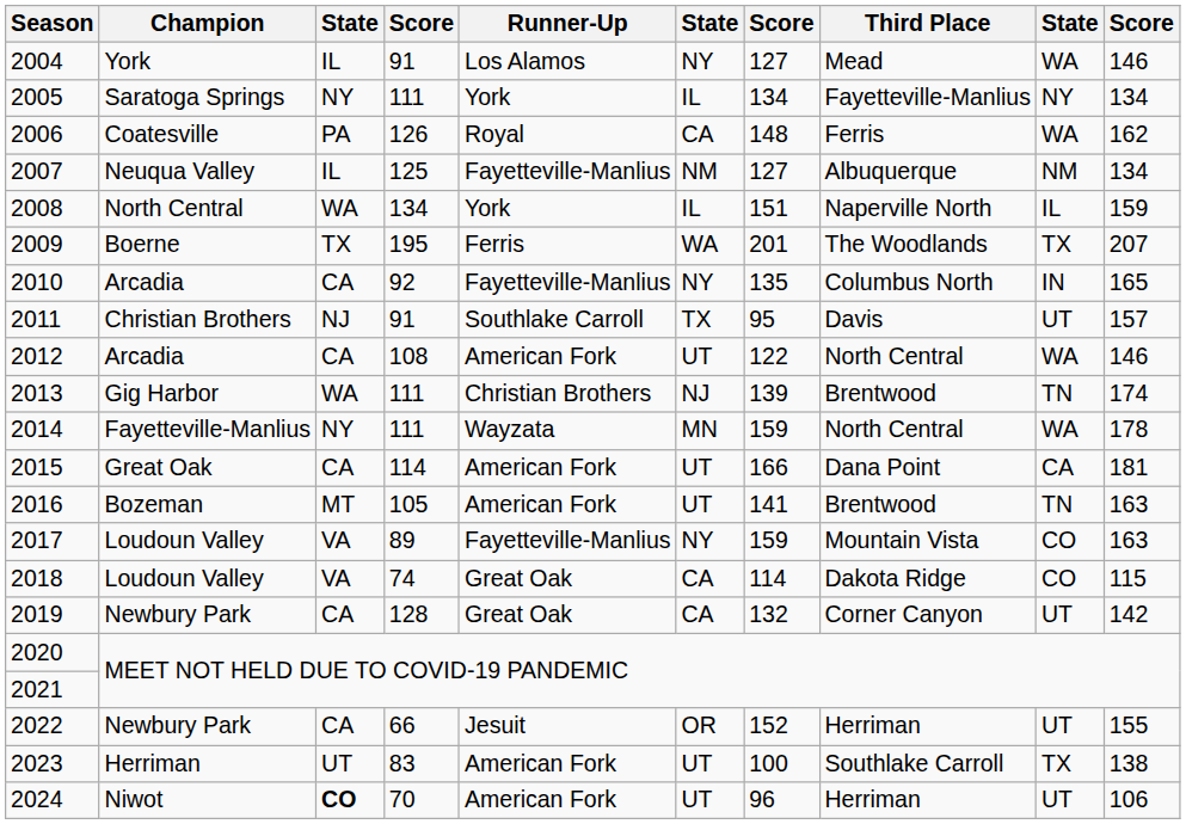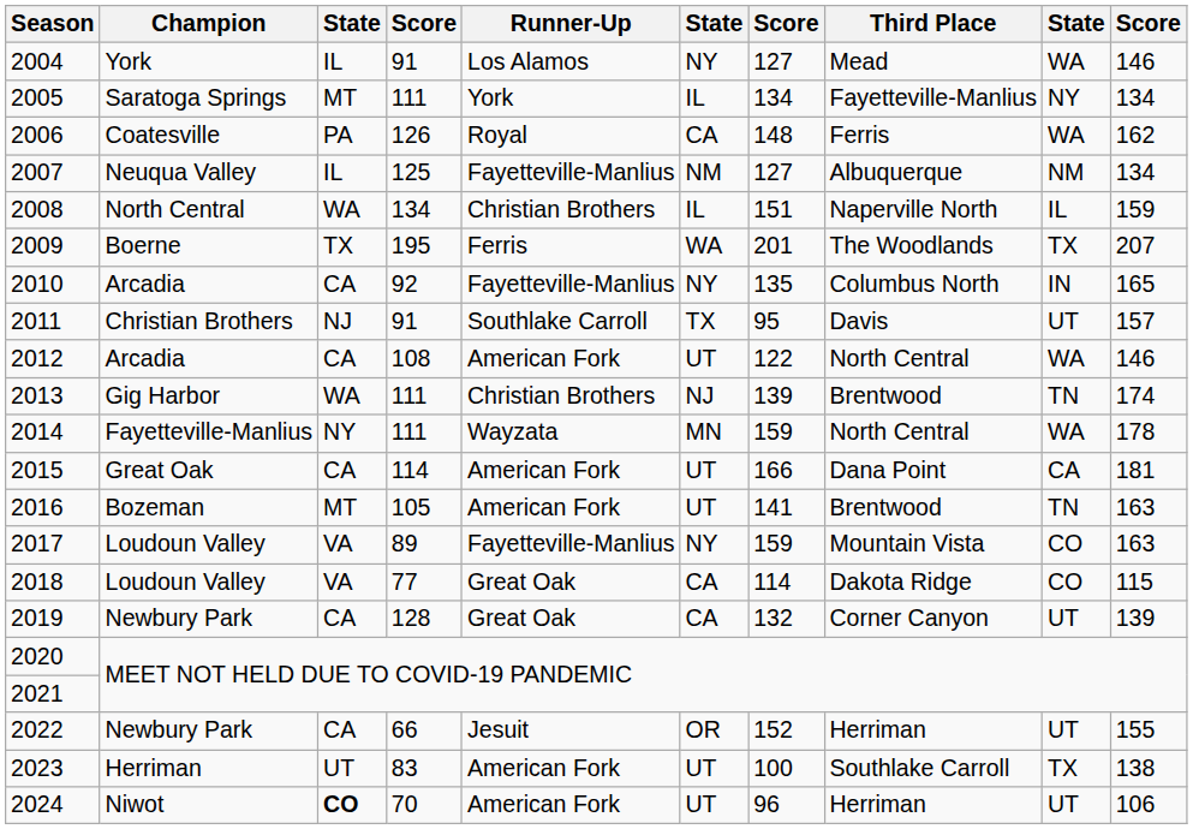 <table class="wikitable">
 <tr>
 <th>Season</th>
 <th>Champion</th>
 <th>State</th>
 <th>Score</th>
 <th>Runner-Up</th>
 <th>State</th>
 <th>Score</th>
 <th>Third Place</th>
 <th>State</th>
 <th>Score</th>
 </tr>
 <tr>
 <td>2004</td>
 <td>York</td>
 <td>IL</td>
 <td>91</td>
 <td>Los Alamos</td>
 <td>NY</td>
 <td>127</td>
 <td>Mead</td>
 <td>WA</td>
 <td>146</td>
 </tr>
 <tr>
 <td>2005</td>
 <td>Saratoga Springs</td>
-<td>NY</td>
+<td>MT</td>
 <td>111</td>
 <td>York</td>
 <td>IL</td>
 <td>134</td>
 <td>Fayetteville-Manlius</td>
 <td>NY</td>
 <td>134</td>
 </tr>
 <tr>
 <td>2006</td>
 <td>Coatesville</td>
 <td>PA</td>
 <td>126</td>
 <td>Royal</td>
 <td>CA</td>
 <td>148</td>
 <td>Ferris</td>
 <td>WA</td>
 <td>162</td>
 </tr>
 <tr>
 <td>2007</td>
 <td>Neuqua Valley</td>
 <td>IL</td>
 <td>125</td>
 <td>Fayetteville-Manlius</td>
 <td>NM</td>
 <td>127</td>
 <td>Albuquerque</td>
 <td>NM</td>
 <td>134</td>
 </tr>
 <tr>
 <td>2008</td>
 <td>North Central</td>
 <td>WA</td>
 <td>134</td>
-<td>York</td>
+<td>Christian Brothers</td>
 <td>IL</td>
 <td>151</td>
 <td>Naperville North</td>
 <td>IL</td>
 <td>159</td>
 </tr>
 <tr>
 <td>2009</td>
 <td>Boerne</td>
 <td>TX</td>
 <td>195</td>
 <td>Ferris</td>
 <td>WA</td>
 <td>201</td>
 <td>The Woodlands</td>
 <td>TX</td>
 <td>207</td>
 </tr>
 <tr>
 <td>2010</td>
 <td>Arcadia</td>
 <td>CA</td>
 <td>92</td>
 <td>Fayetteville-Manlius</td>
 <td>NY</td>
 <td>135</td>
 <td>Columbus North</td>
 <td>IN</td>
 <td>165</td>
 </tr>
 <tr>
 <td>2011</td>
 <td>Christian Brothers</td>
 <td>NJ</td>
 <td>91</td>
 <td>Southlake Carroll</td>
 <td>TX</td>
 <td>95</td>
 <td>Davis</td>
 <td>UT</td>
 <td>157</td>
 </tr>
 <tr>
 <td>2012</td>
 <td>Arcadia</td>
 <td>CA</td>
 <td>108</td>
 <td>American Fork</td>
 <td>UT</td>
 <td>122</td>
 <td>North Central</td>
 <td>WA</td>
 <td>146</td>
 </tr>
 <tr>
 <td>2013</td>
 <td>Gig Harbor</td>
 <td>WA</td>
 <td>111</td>
 <td>Christian Brothers</td>
 <td>NJ</td>
 <td>139</td>
 <td>Brentwood</td>
 <td>TN</td>
 <td>174</td>
 </tr>
 <tr>
 <td>2014</td>
 <td>Fayetteville-Manlius</td>
 <td>NY</td>
 <td>111</td>
 <td>Wayzata</td>
 <td>MN</td>
 <td>159</td>
 <td>North Central</td>
 <td>WA</td>
 <td>178</td>
 </tr>
 <tr>
 <td>2015</td>
 <td>Great Oak</td>
 <td>CA</td>
 <td>114</td>
 <td>American Fork</td>
 <td>UT</td>
 <td>166</td>
 <td>Dana Point</td>
 <td>CA</td>
 <td>181</td>
 </tr>
 <tr>
 <td>2016</td>
 <td>Bozeman</td>
 <td>MT</td>
 <td>105</td>
 <td>American Fork</td>
 <td>UT</td>
 <td>141</td>
 <td>Brentwood</td>
 <td>TN</td>
 <td>163</td>
 </tr>
 <tr>
 <td>2017</td>
 <td>Loudoun Valley</td>
 <td>VA</td>
 <td>89</td>
 <td>Fayetteville-Manlius</td>
 <td>NY</td>
 <td>159</td>
 <td>Mountain Vista</td>
 <td>CO</td>
 <td>163</td>
 </tr>
 <tr>
 <td>2018</td>
 <td>Loudoun Valley</td>
 <td>VA</td>
-<td>74</td>
+<td>77</td>
 <td>Great Oak</td>
 <td>CA</td>
 <td>114</td>
 <td>Dakota Ridge</td>
 <td>CO</td>
 <td>115</td>
 </tr>
 <tr>
 <td>2019</td>
 <td>Newbury Park</td>
 <td>CA</td>
 <td>128</td>
 <td>Great Oak</td>
 <td>CA</td>
 <td>132</td>
 <td>Corner Canyon</td>
 <td>UT</td>
-<td>142</td>
+<td>139</td>
 </tr>
 <tr>
 <td>2020</td>
 <td colspan="9" rowspan="2">MEET NOT HELD DUE TO COVID-19 PANDEMIC</td>
 </tr>
 <tr>
 <td>2021</td>
 </tr>
 <tr>
 <td>2022</td>
 <td>Newbury Park</td>
 <td>CA</td>
 <td>66</td>
 <td>Jesuit</td>
 <td>OR</td>
 <td>152</td>
 <td>Herriman</td>
 <td>UT</td>
 <td>155</td>
 </tr>
 <tr>
 <td>2023</td>
 <td>Herriman</td>
 <td>UT</td>
 <td>83</td>
 <td>American Fork</td>
 <td>UT</td>
 <td>100</td>
 <td>Southlake Carroll</td>
 <td>TX</td>
 <td>138</td>
 </tr>
 <tr>
 <td>2024</td>
 <td>Niwot</td>
 <td><strong>CO</strong></td>
 <td>70</td>
 <td>American Fork</td>
 <td>UT</td>
 <td>96</td>
 <td>Herriman</td>
 <td>UT</td>
 <td>106</td>
 </tr>
 </table>
